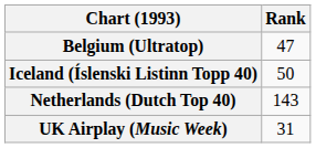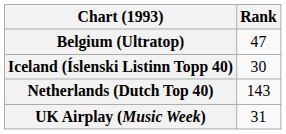 <table class="wikitable sortable plainrowheaders" style="text-align:center">
 <tr>
 <th scope="col">Chart (1993)</th>
 <th scope="col">Rank</th>
 </tr>
 <tr>
 <th scope="row">Belgium (Ultratop)</th>
 <td>47</td>
 </tr>
 <tr>
 <th scope="row">Iceland (Íslenski Listinn Topp 40)</th>
-<td>50</td>
+<td>30</td>
 </tr>
 <tr>
 <th scope="row">Netherlands (Dutch Top 40)</th>
 <td>143</td>
 </tr>
 <tr>
 <th scope="row">UK Airplay (<em>Music Week</em>)</th>
 <td>31</td>
 </tr>
 </table>
